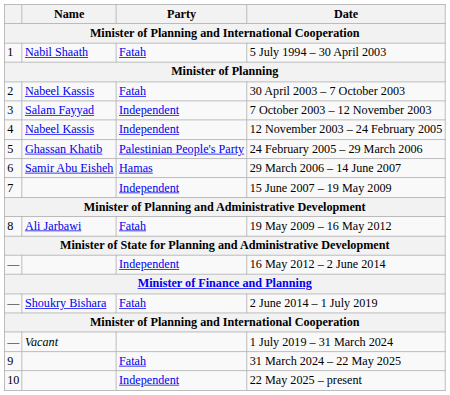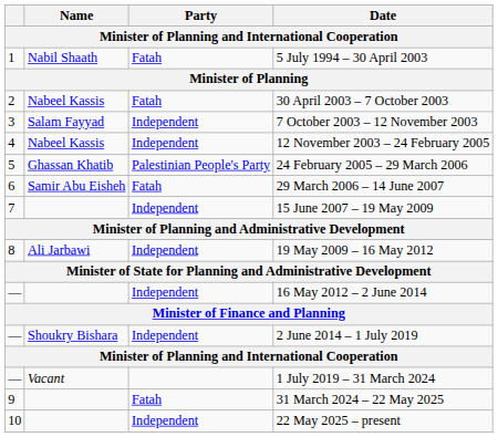 <table class="wikitable">
 <tr>
 <th></th>
 <th>Name</th>
 <th>Party</th>
 <th>Date</th>
 </tr>
 <tr>
 <th colspan="4">Minister of Planning and International Cooperation</th>
 </tr>
 <tr>
 <td>1</td>
 <td><a href='#'>Nabil Shaath</a></td>
 <td><a href='#'>Fatah</a></td>
 <td>5 July 1994 – 30 April 2003</td>
 </tr>
 <tr>
 <th colspan="4">Minister of Planning</th>
 </tr>
 <tr>
 <td>2</td>
 <td><a href='#'>Nabeel Kassis</a></td>
 <td><a href='#'>Fatah</a></td>
 <td>30 April 2003 – 7 October 2003</td>
 </tr>
 <tr>
 <td>3</td>
 <td><a href='#'>Salam Fayyad</a></td>
 <td><a href='#'>Independent</a></td>
 <td>7 October 2003 – 12 November 2003</td>
 </tr>
 <tr>
 <td>4</td>
 <td><a href='#'>Nabeel Kassis</a></td>
 <td><a href='#'>Independent</a></td>
 <td>12 November 2003 – 24 February 2005</td>
 </tr>
 <tr>
 <td>5</td>
 <td><a href='#'>Ghassan Khatib</a></td>
 <td><a href='#'>Palestinian People's Party</a></td>
 <td>24 February 2005 – 29 March 2006</td>
 </tr>
 <tr>
 <td>6</td>
 <td><a href='#'>Samir Abu Eisheh</a></td>
-<td><a href='#'>Hamas</a></td>
+<td><a href='#'>Fatah</a></td>
 <td>29 March 2006 – 14 June 2007</td>
 </tr>
 <tr>
 <td>7</td>
 <td></td>
 <td><a href='#'>Independent</a></td>
 <td>15 June 2007 – 19 May 2009</td>
 </tr>
 <tr>
 <th colspan="4">Minister of Planning and Administrative Development</th>
 </tr>
 <tr>
 <td>8</td>
 <td><a href='#'>Ali Jarbawi</a></td>
-<td><a href='#'>Fatah</a></td>
+<td><a href='#'>Independent</a></td>
 <td>19 May 2009 – 16 May 2012</td>
 </tr>
 <tr>
 <th colspan="4">Minister of State for Planning and Administrative Development</th>
 </tr>
 <tr>
 <td>—</td>
 <td></td>
 <td><a href='#'>Independent</a></td>
 <td>16 May 2012 – 2 June 2014</td>
 </tr>
 <tr>
 <th colspan="4"><a href='#'>Minister of Finance and Planning</a></th>
 </tr>
 <tr>
 <td>—</td>
 <td><a href='#'>Shoukry Bishara</a></td>
-<td><a href='#'>Fatah</a></td>
+<td><a href='#'>Independent</a></td>
 <td>2 June 2014 – 1 July 2019</td>
 </tr>
 <tr>
 <th colspan="4">Minister of Planning and International Cooperation</th>
 </tr>
 <tr>
 <td>—</td>
 <td><em>Vacant</em></td>
 <td></td>
 <td>1 July 2019 – 31 March 2024</td>
 </tr>
 <tr>
 <td>9</td>
 <td></td>
 <td><a href='#'>Fatah</a></td>
 <td>31 March 2024 – 22 May 2025</td>
 </tr>
 <tr>
 <td>10</td>
 <td></td>
 <td><a href='#'>Independent</a></td>
 <td>22 May 2025 – present</td>
 </tr>
 </table>
